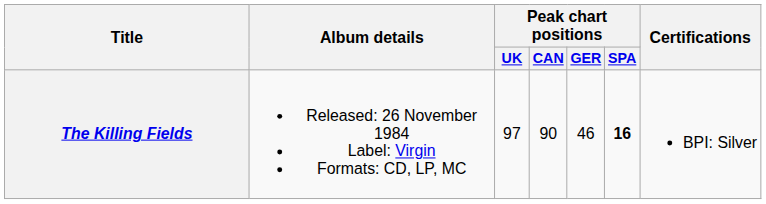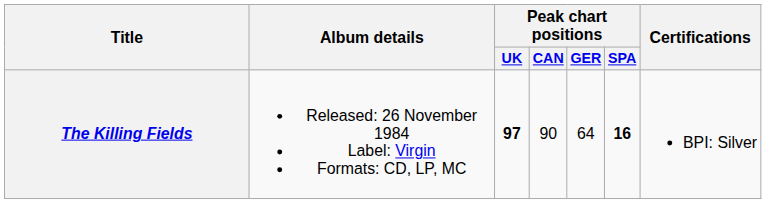 <table class="wikitable plainrowheaders" style="text-align:center;">
 <tr>
 <th rowspan="2" scope="col" style="width:15em;">Title</th>
 <th rowspan="2" scope="col" style="width:15em;">Album details</th>
 <th colspan="4">Peak chart positions</th>
 <th rowspan="2">Certifications</th>
 </tr>
 <tr>
 <th scope="col" style="width:2em;font-size:90%;"><a href='#'>UK</a><br></th>
 <th scope="col" style="width:2em;font-size:90%;"><a href='#'>CAN</a><br></th>
 <th scope="col" style="width:2em;font-size:90%;"><a href='#'>GER</a><br></th>
 <th scope="col" style="width:2em;font-size:90%;"><a href='#'>SPA</a><br></th>
 </tr>
 <tr>
 <th scope="row"><em><a href='#'>The Killing Fields</a></em></th>
 <td><br><ul><li>Released: 26 November 1984</li><li>Label: <a href='#'>Virgin</a></li><li>Formats: CD, LP, MC</li></ul></td>
-<td>97</td>
+<td><strong>97</strong></td>
 <td>90</td>
-<td>46</td>
+<td>64</td>
 <td><strong>16</strong></td>
 <td><br><ul><li>BPI: Silver</li></ul></td>
 </tr>
 </table>
